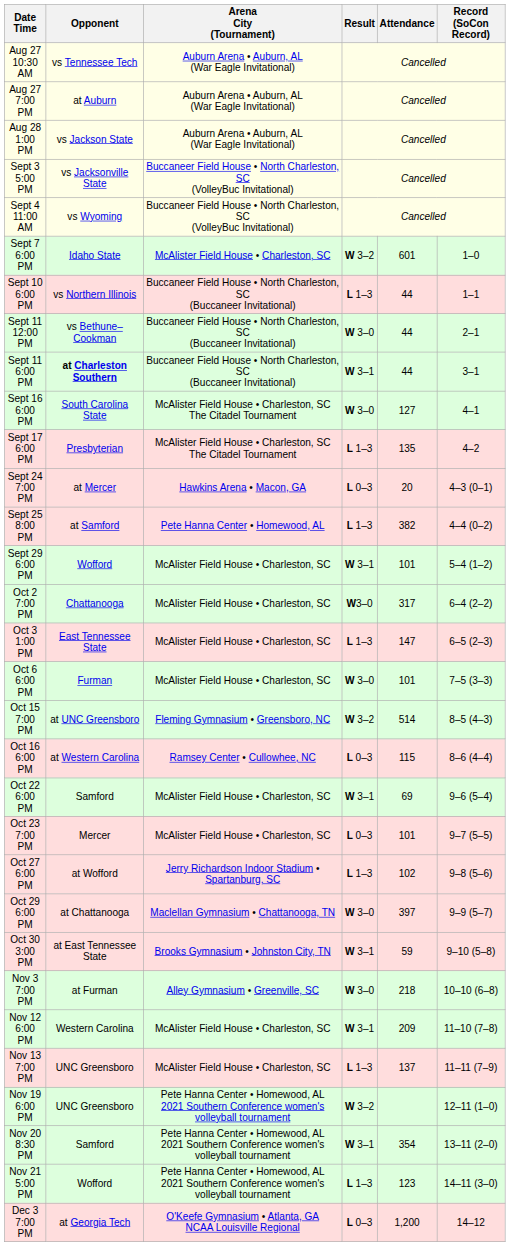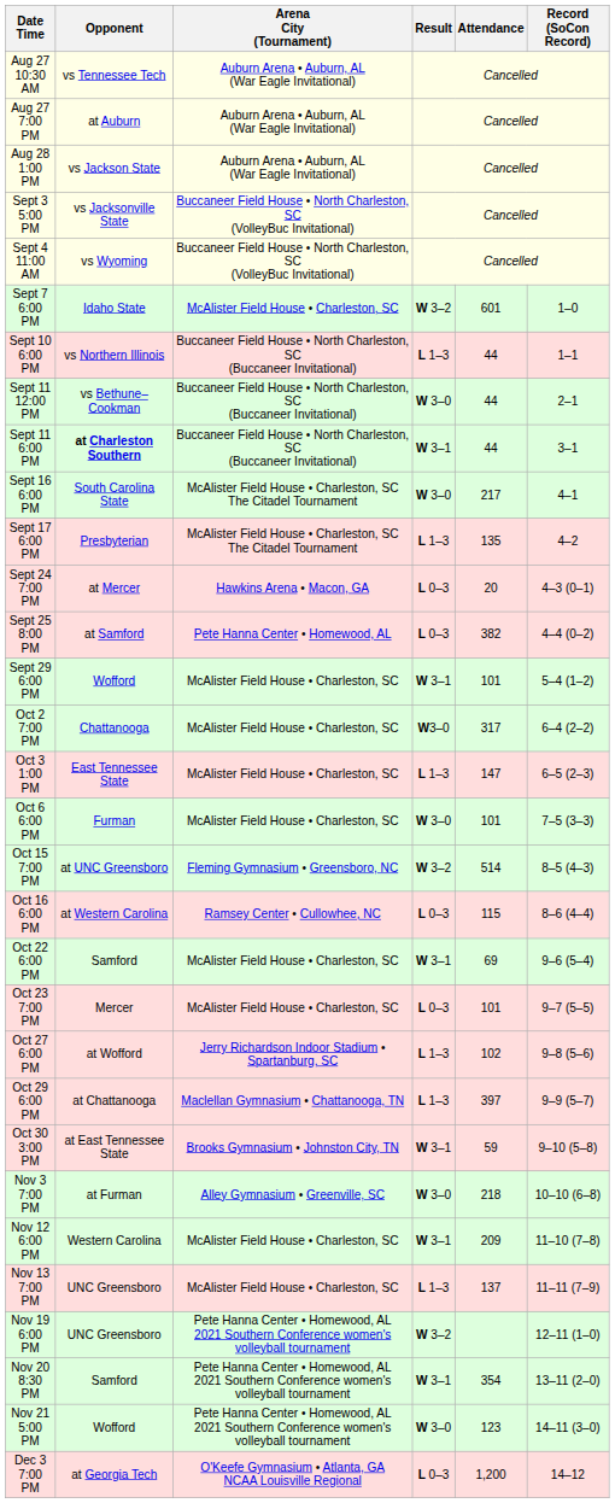 <table class="wikitable" style="width:90%; text-align:center;">
 <tr>
 <th style=>Date<br>Time</th>
 <th style=>Opponent</th>
 <th style=>Arena<br>City<br>(Tournament)</th>
 <th style=>Result</th>
 <th style=>Attendance</th>
 <th style=>Record<br>(SoCon Record)</th>
 </tr>
 <tr bgcolor=ffffe6>
 <td>Aug 27<br>10:30 AM</td>
 <td>vs <a href='#'>Tennessee Tech</a></td>
 <td><a href='#'>Auburn Arena</a> • <a href='#'>Auburn, AL</a><br>(War Eagle Invitational)</td>
 <td colspan=3><em>Cancelled</em></td>
 </tr>
 <tr bgcolor=ffffe6>
 <td>Aug 27<br>7:00 PM</td>
 <td>at <a href='#'>Auburn</a></td>
 <td>Auburn Arena • Auburn, AL<br>(War Eagle Invitational)</td>
 <td colspan=3><em>Cancelled</em></td>
 </tr>
 <tr bgcolor=ffffe6>
 <td>Aug 28<br>1:00 PM</td>
 <td>vs <a href='#'>Jackson State</a></td>
 <td>Auburn Arena • Auburn, AL<br>(War Eagle Invitational)</td>
 <td colspan=3><em>Cancelled</em></td>
 </tr>
 <tr bgcolor=ffffe6>
 <td>Sept 3<br>5:00 PM</td>
 <td>vs <a href='#'>Jacksonville State</a></td>
 <td><a href='#'>Buccaneer Field House</a> • <a href='#'>North Charleston, SC</a><br>(VolleyBuc Invitational)</td>
 <td colspan=3><em>Cancelled</em></td>
 </tr>
 <tr bgcolor=ffffe6>
 <td>Sept 4<br>11:00 AM</td>
 <td>vs <a href='#'>Wyoming</a></td>
 <td>Buccaneer Field House • North Charleston, SC<br>(VolleyBuc Invitational)</td>
 <td colspan=3><em>Cancelled</em></td>
 </tr>
 <tr bgcolor=ddffdd>
 <td>Sept 7<br>6:00 PM</td>
 <td><a href='#'>Idaho State</a></td>
 <td><a href='#'>McAlister Field House</a> • <a href='#'>Charleston, SC</a></td>
 <td><strong>W</strong>  3–2</td>
 <td>601</td>
 <td>1–0</td>
 </tr>
 <tr bgcolor=ffdddd>
 <td>Sept 10<br>6:00 PM</td>
 <td>vs <a href='#'>Northern Illinois</a></td>
 <td>Buccaneer Field House • North Charleston, SC<br>(Buccaneer Invitational)</td>
 <td><strong>L</strong> 1–3</td>
 <td>44</td>
 <td>1–1</td>
 </tr>
 <tr bgcolor=ddffdd>
 <td>Sept 11<br>12:00 PM</td>
 <td>vs <a href='#'>Bethune–Cookman</a></td>
 <td>Buccaneer Field House • North Charleston, SC<br>(Buccaneer Invitational)</td>
 <td><strong>W</strong> 3–0</td>
 <td>44</td>
 <td>2–1</td>
 </tr>
 <tr bgcolor=ddffdd>
 <td>Sept 11<br>6:00 PM</td>
 <td><strong>at <a href='#'>Charleston Southern</a></strong></td>
 <td>Buccaneer Field House • North Charleston, SC<br>(Buccaneer Invitational)</td>
 <td><strong>W</strong> 3–1</td>
 <td>44</td>
 <td>3–1</td>
 </tr>
 <tr bgcolor=ddffdd>
 <td>Sept 16<br>6:00 PM</td>
 <td><a href='#'>South Carolina State</a></td>
 <td>McAlister Field House • Charleston, SC<br>The Citadel Tournament</td>
 <td><strong>W</strong> 3–0</td>
-<td>127</td>
+<td>217</td>
 <td>4–1</td>
 </tr>
 <tr bgcolor=ffdddd>
 <td>Sept 17<br>6:00 PM</td>
 <td><a href='#'>Presbyterian</a></td>
 <td>McAlister Field House • Charleston, SC<br>The Citadel Tournament</td>
 <td><strong>L</strong> 1–3</td>
 <td>135</td>
 <td>4–2</td>
 </tr>
 <tr bgcolor=ffdddd>
 <td>Sept 24<br>7:00 PM</td>
 <td>at <a href='#'>Mercer</a></td>
 <td><a href='#'>Hawkins Arena</a> • <a href='#'>Macon, GA</a></td>
 <td><strong>L</strong> 0–3</td>
 <td>20</td>
 <td>4–3 (0–1)</td>
 </tr>
 <tr bgcolor=ffdddd>
 <td>Sept 25<br>8:00 PM</td>
 <td>at <a href='#'>Samford</a></td>
 <td><a href='#'>Pete Hanna Center</a> • <a href='#'>Homewood, AL</a></td>
-<td><strong>L</strong> 1–3</td>
+<td><strong>L</strong> 0–3</td>
 <td>382</td>
 <td>4–4 (0–2)</td>
 </tr>
 <tr bgcolor=ddffdd>
 <td>Sept 29<br>6:00 PM</td>
 <td><a href='#'>Wofford</a></td>
 <td>McAlister Field House • Charleston, SC</td>
 <td><strong>W</strong> 3–1</td>
 <td>101</td>
 <td>5–4 (1–2)</td>
 </tr>
 <tr bgcolor=ddffdd>
 <td>Oct 2<br>7:00 PM</td>
 <td><a href='#'>Chattanooga</a></td>
 <td>McAlister Field House • Charleston, SC</td>
 <td><strong>W</strong>3–0</td>
 <td>317</td>
 <td>6–4 (2–2)</td>
 </tr>
 <tr bgcolor=ffdddd>
 <td>Oct 3<br>1:00 PM</td>
 <td><a href='#'>East Tennessee State</a></td>
 <td>McAlister Field House • Charleston, SC</td>
 <td><strong>L</strong> 1–3</td>
 <td>147</td>
 <td>6–5 (2–3)</td>
 </tr>
 <tr bgcolor=ddffdd>
 <td>Oct 6<br>6:00 PM</td>
 <td><a href='#'>Furman</a></td>
 <td>McAlister Field House • Charleston, SC</td>
 <td><strong>W</strong> 3–0</td>
 <td>101</td>
 <td>7–5 (3–3)</td>
 </tr>
 <tr bgcolor=ddffdd>
 <td>Oct 15<br>7:00 PM</td>
 <td>at <a href='#'>UNC Greensboro</a></td>
 <td><a href='#'>Fleming Gymnasium</a> • <a href='#'>Greensboro, NC</a></td>
 <td><strong>W</strong> 3–2</td>
 <td>514</td>
 <td>8–5 (4–3)</td>
 </tr>
 <tr bgcolor=ffdddd>
 <td>Oct 16<br>6:00 PM</td>
 <td>at <a href='#'>Western Carolina</a></td>
 <td><a href='#'>Ramsey Center</a> • <a href='#'>Cullowhee, NC</a></td>
 <td><strong>L</strong> 0–3</td>
 <td>115</td>
 <td>8–6 (4–4)</td>
 </tr>
 <tr bgcolor=ddffdd>
 <td>Oct 22<br>6:00 PM</td>
 <td>Samford</td>
 <td>McAlister Field House • Charleston, SC</td>
 <td><strong>W</strong> 3–1</td>
 <td>69</td>
 <td>9–6 (5–4)</td>
 </tr>
 <tr bgcolor=ffdddd>
 <td>Oct 23<br>7:00 PM</td>
 <td>Mercer</td>
 <td>McAlister Field House • Charleston, SC</td>
 <td><strong>L</strong> 0–3</td>
 <td>101</td>
 <td>9–7 (5–5)</td>
 </tr>
 <tr bgcolor=ffdddd>
 <td>Oct 27<br>6:00 PM</td>
 <td>at Wofford</td>
 <td><a href='#'>Jerry Richardson Indoor Stadium</a> • <a href='#'>Spartanburg, SC</a></td>
 <td><strong>L</strong> 1–3</td>
 <td>102</td>
 <td>9–8 (5–6)</td>
 </tr>
 <tr bgcolor=ffdddd>
 <td>Oct 29<br>6:00 PM</td>
 <td>at Chattanooga</td>
 <td><a href='#'>Maclellan Gymnasium</a> • <a href='#'>Chattanooga, TN</a></td>
-<td><strong>W</strong> 3–0</td>
+<td><strong>L</strong> 1–3</td>
 <td>397</td>
 <td>9–9 (5–7)</td>
 </tr>
 <tr bgcolor=ffdddd>
 <td>Oct 30<br>3:00 PM</td>
 <td>at East Tennessee State</td>
 <td><a href='#'>Brooks Gymnasium</a> • <a href='#'>Johnston City, TN</a></td>
 <td><strong>W</strong> 3–1</td>
 <td>59</td>
 <td>9–10 (5–8)</td>
 </tr>
 <tr bgcolor=ddffdd>
 <td>Nov 3<br>7:00 PM</td>
 <td>at Furman</td>
 <td><a href='#'>Alley Gymnasium</a> • <a href='#'>Greenville, SC</a></td>
 <td><strong>W</strong> 3–0</td>
 <td>218</td>
 <td>10–10 (6–8)</td>
 </tr>
 <tr bgcolor=ddffdd>
 <td>Nov 12<br>6:00 PM</td>
 <td>Western Carolina</td>
 <td>McAlister Field House • Charleston, SC</td>
 <td><strong>W</strong> 3–1</td>
 <td>209</td>
 <td>11–10 (7–8)</td>
 </tr>
 <tr bgcolor=ffdddd>
 <td>Nov 13<br>7:00 PM</td>
 <td>UNC Greensboro</td>
 <td>McAlister Field House • Charleston, SC</td>
 <td><strong>L</strong> 1–3</td>
 <td>137</td>
 <td>11–11 (7–9)</td>
 </tr>
 <tr bgcolor=ddffdd>
 <td>Nov 19<br>6:00 PM</td>
 <td>UNC Greensboro</td>
 <td>Pete Hanna Center • Homewood, AL<br><a href='#'>2021 Southern Conference women's volleyball tournament</a></td>
 <td><strong>W</strong> 3–2</td>
 <td></td>
 <td>12–11 (1–0)</td>
 </tr>
 <tr bgcolor=ddffdd>
 <td>Nov 20<br>8:30 PM</td>
 <td>Samford</td>
 <td>Pete Hanna Center • Homewood, AL<br>2021 Southern Conference women's volleyball tournament</td>
 <td><strong>W</strong> 3–1</td>
 <td>354</td>
 <td>13–11 (2–0)</td>
 </tr>
 <tr bgcolor=ddffdd>
 <td>Nov 21<br>5:00 PM</td>
 <td>Wofford</td>
 <td>Pete Hanna Center • Homewood, AL<br>2021 Southern Conference women's volleyball tournament</td>
-<td><strong>L</strong> 1–3</td>
+<td><strong>W</strong> 3–0</td>
 <td>123</td>
 <td>14–11 (3–0)</td>
 </tr>
 <tr bgcolor=ffdddd>
 <td>Dec 3<br>7:00 PM</td>
 <td>at <a href='#'>Georgia Tech</a></td>
 <td><a href='#'>O'Keefe Gymnasium</a> • <a href='#'>Atlanta, GA</a><br><a href='#'>NCAA Louisville Regional</a></td>
 <td><strong>L</strong> 0–3</td>
 <td>1,200</td>
 <td>14–12</td>
 </tr>
 </table>
